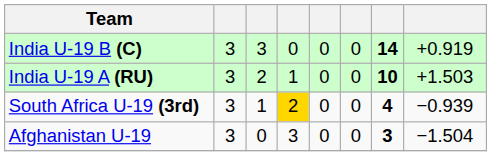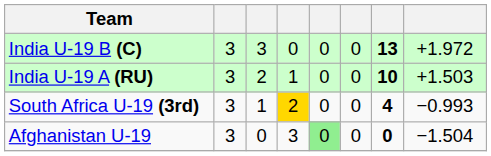 <table class="wikitable" style="text-align:center">
 <tr>
 <th style="width:175px;">Team</th>
 <th style="width:20px;"></th>
 <th style="width:20px;"></th>
 <th style="width:20px;"></th>
 <th style="width:20px;"></th>
 <th style="width:20px;"></th>
 <th style="width:20px;"></th>
 <th style="width:65px;"></th>
 </tr>
 <tr style="background:#cfc;">
 <td style="text-align:left"> <a href='#'>India U-19 B</a> <strong>(C)</strong></td>
 <td>3</td>
 <td>3</td>
 <td>0</td>
 <td>0</td>
 <td>0</td>
-<td><strong>14</strong></td>
-<td>+0.919</td>
+<td><strong>13</strong></td>
+<td>+1.972</td>
 </tr>
 <tr style="background:#cfc;">
 <td style="text-align:left"> <a href='#'>India U-19 A</a> <strong>(RU)</strong></td>
 <td>3</td>
 <td>2</td>
 <td>1</td>
 <td>0</td>
 <td>0</td>
 <td><strong>10</strong></td>
 <td>+1.503</td>
 </tr>
 <tr>
 <td style="text-align:left"> <a href='#'>South Africa U-19</a> <strong>(3rd)</strong></td>
 <td>3</td>
 <td>1</td>
 <td style="background: gold;">2</td>
 <td>0</td>
 <td>0</td>
 <td><strong>4</strong></td>
-<td>−0.939</td>
+<td>−0.993</td>
 </tr>
 <tr>
 <td style="text-align:left"> <a href='#'>Afghanistan U-19</a></td>
 <td>3</td>
 <td>0</td>
 <td>3</td>
+<td style="background: lightgreen;">0</td>
 <td>0</td>
-<td>0</td>
-<td><strong>3</strong></td>
+<td><strong>0</strong></td>
 <td>−1.504</td>
 </tr>
 <tr>
 </tr>
 </table>
